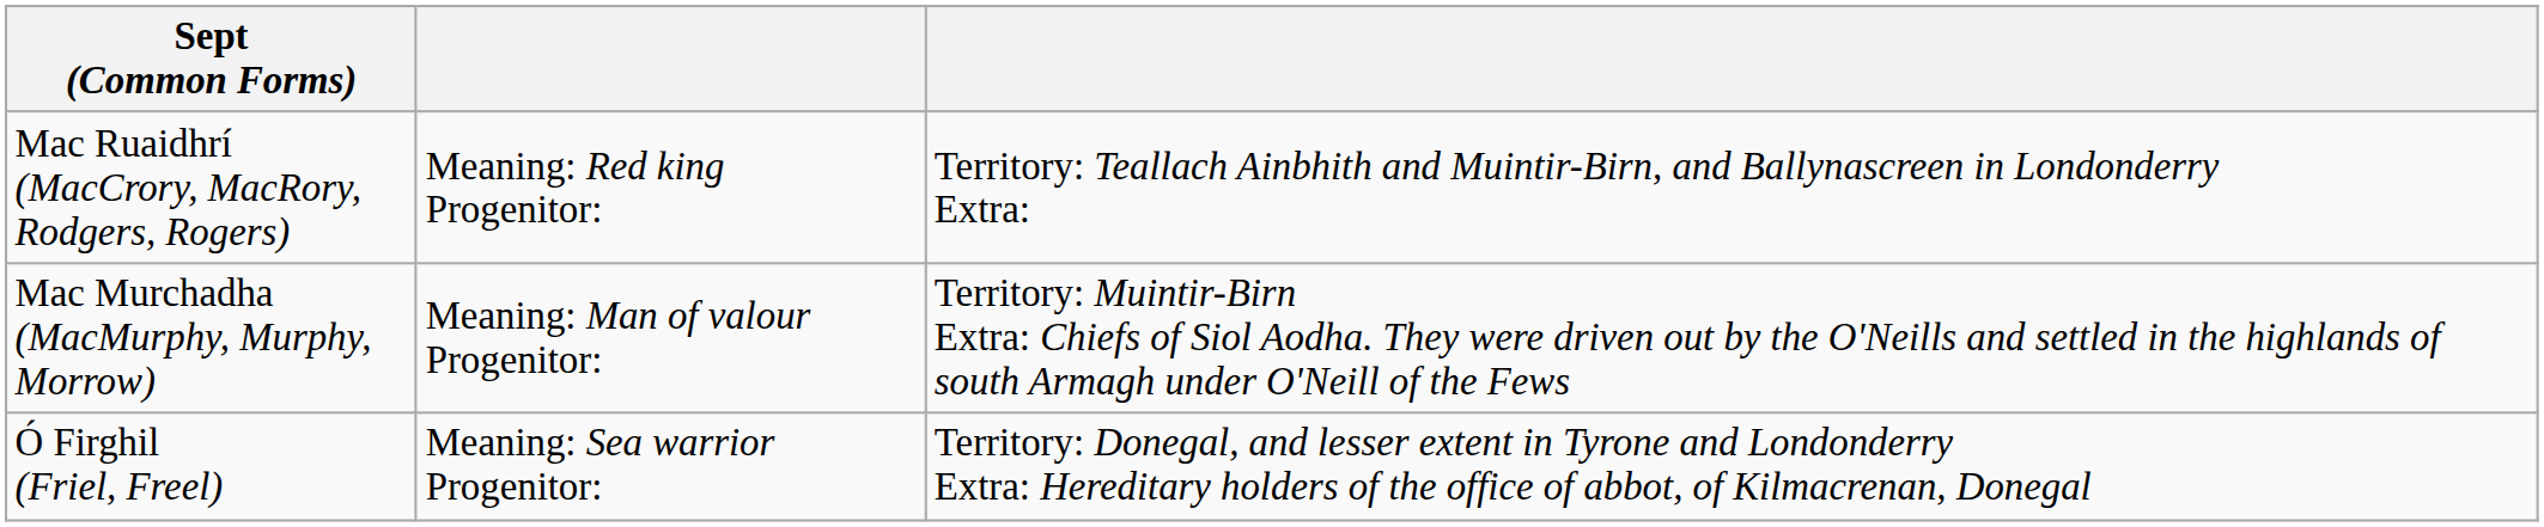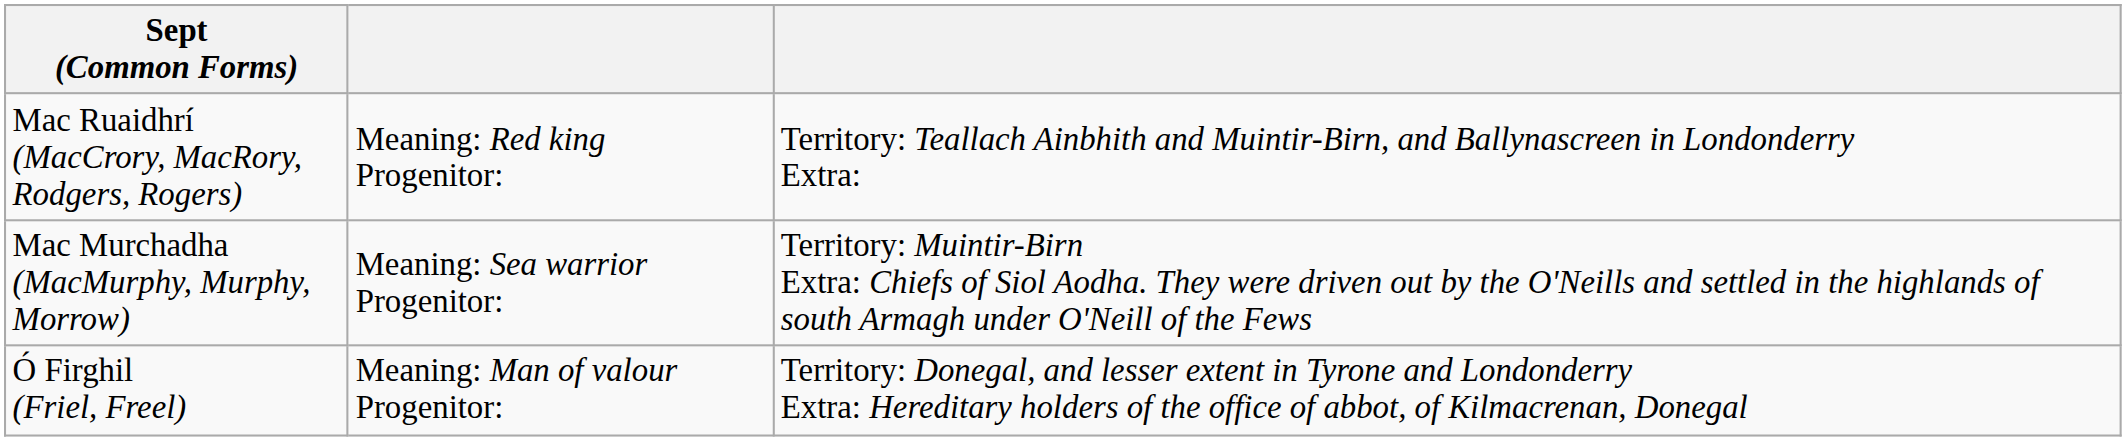 <table class="wikitable">
 <tr>
 <th width="160"><strong>Sept</strong><br><strong><em>(Common Forms)</em></strong></th>
 <th width="200"></th>
 <th width="650"></th>
 </tr>
 <tr>
 <td>Mac Ruaidhrí<br><em>(MacCrory, MacRory, Rodgers, Rogers)</em></td>
 <td>Meaning: <em>Red king</em><br>Progenitor:</td>
 <td>Territory: <em>Teallach Ainbhith and Muintir-Birn, and Ballynascreen in Londonderry</em><br>Extra:</td>
 </tr>
 <tr>
 <td>Mac Murchadha<br><em>(MacMurphy, Murphy, Morrow)</em></td>
-<td>Meaning: <em>Man of valour</em><br>Progenitor:</td>
+<td>Meaning: <em>Sea warrior</em><br>Progenitor:</td>
 <td>Territory: <em>Muintir-Birn</em><br>Extra: <em>Chiefs of Siol Aodha. They were driven out by the O'Neills and settled in the highlands of south Armagh under O'Neill of the Fews</em></td>
 </tr>
 <tr>
 <td>Ó Firghil<br><em>(Friel, Freel)</em></td>
-<td>Meaning: <em>Sea warrior</em><br>Progenitor:</td>
+<td>Meaning: <em>Man of valour</em><br>Progenitor:</td>
 <td>Territory: <em>Donegal, and lesser extent in Tyrone and Londonderry</em><br>Extra: <em>Hereditary holders of the office of abbot, of Kilmacrenan, Donegal</em></td>
 </tr>
 </table>
